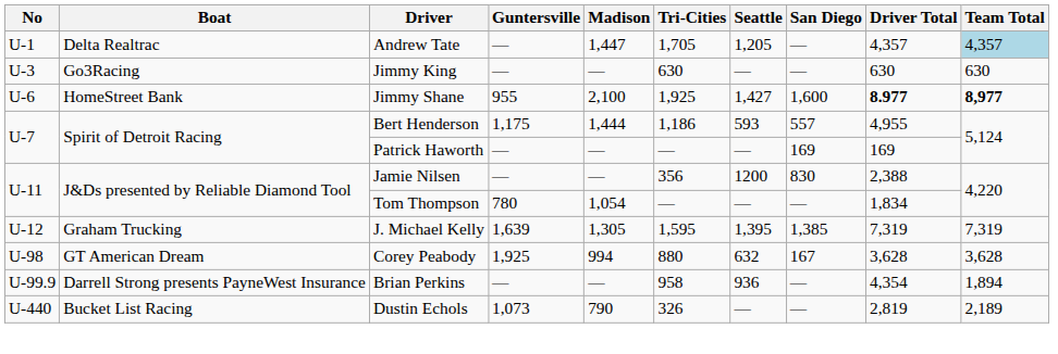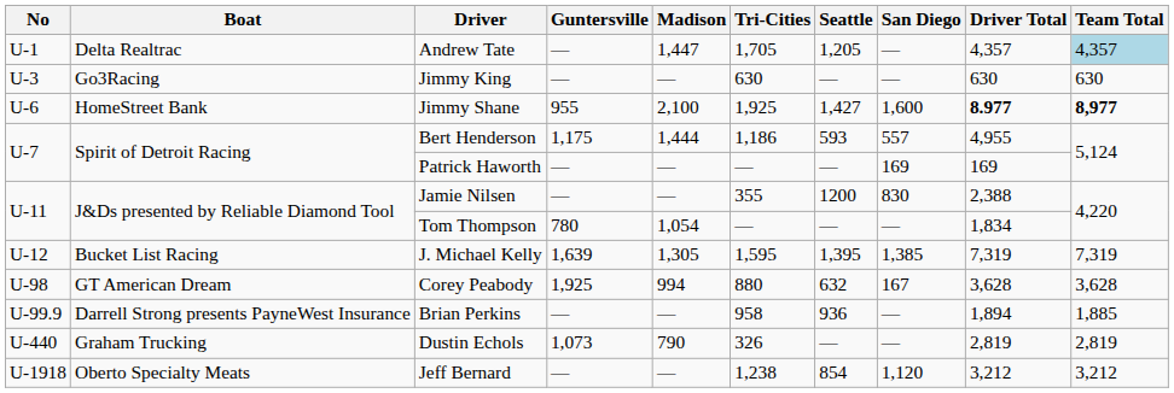 <table class="wikitable">
 <tr>
 <th>No</th>
 <th>Boat</th>
 <th>Driver</th>
 <th>Guntersville</th>
 <th>Madison</th>
 <th>Tri-Cities</th>
 <th>Seattle</th>
 <th>San Diego</th>
 <th>Driver Total</th>
 <th>Team Total</th>
 </tr>
 <tr>
 <td>U-1</td>
 <td>Delta Realtrac</td>
 <td>Andrew Tate</td>
 <td>—</td>
 <td>1,447</td>
 <td>1,705</td>
 <td>1,205</td>
 <td>—</td>
 <td>4,357</td>
 <td style="background: lightblue;">4,357</td>
 </tr>
 <tr>
 <td>U-3</td>
 <td>Go3Racing</td>
 <td>Jimmy King</td>
 <td>—</td>
 <td>—</td>
 <td>630</td>
 <td>—</td>
 <td>—</td>
 <td>630</td>
 <td>630</td>
 </tr>
 <tr>
 <td>U-6</td>
 <td>HomeStreet Bank</td>
 <td>Jimmy Shane</td>
 <td>955</td>
 <td>2,100</td>
 <td>1,925</td>
 <td>1,427</td>
 <td>1,600</td>
 <td><strong>8.977</strong></td>
 <td><strong>8,977</strong></td>
 </tr>
 <tr>
 <td rowspan="2">U-7</td>
 <td rowspan="2">Spirit of Detroit Racing</td>
 <td>Bert Henderson</td>
 <td>1,175</td>
 <td>1,444</td>
 <td>1,186</td>
 <td>593</td>
 <td>557</td>
 <td>4,955</td>
 <td rowspan="2">5,124</td>
 </tr>
 <tr>
 <td>Patrick Haworth</td>
 <td>—</td>
 <td>—</td>
 <td>—</td>
 <td>—</td>
 <td>169</td>
 <td>169</td>
 </tr>
 <tr>
 <td rowspan="2">U-11</td>
 <td rowspan="2">J&Ds presented by Reliable Diamond Tool</td>
 <td>Jamie Nilsen</td>
 <td>—</td>
 <td>—</td>
-<td>356</td>
+<td>355</td>
 <td>1200</td>
 <td>830</td>
 <td>2,388</td>
 <td rowspan="2">4,220</td>
 </tr>
 <tr>
 <td>Tom Thompson</td>
 <td>780</td>
 <td>1,054</td>
 <td>—</td>
 <td>—</td>
 <td>—</td>
 <td>1,834</td>
 </tr>
 <tr>
 <td>U-12</td>
-<td>Graham Trucking</td>
+<td>Bucket List Racing</td>
 <td>J. Michael Kelly</td>
 <td>1,639</td>
 <td>1,305</td>
 <td>1,595</td>
 <td>1,395</td>
 <td>1,385</td>
 <td>7,319</td>
 <td>7,319</td>
 </tr>
 <tr>
 <td>U-98</td>
 <td>GT American Dream</td>
 <td>Corey Peabody</td>
 <td>1,925</td>
 <td>994</td>
 <td>880</td>
 <td>632</td>
 <td>167</td>
 <td>3,628</td>
 <td>3,628</td>
 </tr>
 <tr>
 <td>U-99.9</td>
 <td>Darrell Strong presents PayneWest Insurance</td>
 <td>Brian Perkins</td>
 <td>—</td>
 <td>—</td>
 <td>958</td>
 <td>936</td>
 <td>—</td>
-<td>4,354</td>
 <td>1,894</td>
+<td>1,885</td>
 </tr>
 <tr>
 <td>U-440</td>
-<td>Bucket List Racing</td>
+<td>Graham Trucking</td>
 <td>Dustin Echols</td>
 <td>1,073</td>
 <td>790</td>
 <td>326</td>
 <td>—</td>
 <td>—</td>
 <td>2,819</td>
-<td>2,189</td>
+<td>2,819</td>
+</tr>
+<tr>
+<td>U-1918</td>
+<td>Oberto Specialty Meats</td>
+<td>Jeff Bernard</td>
+<td>—</td>
+<td>—</td>
+<td>1,238</td>
+<td>854</td>
+<td>1,120</td>
+<td>3,212</td>
+<td>3,212</td>
 </tr>
 </table>
